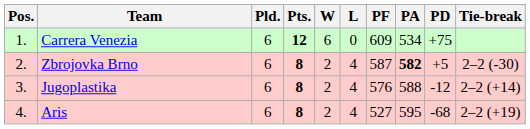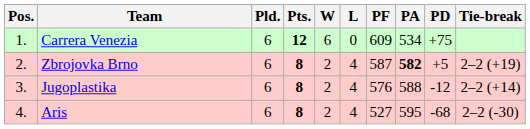 <table class="wikitable" style="text-align:center">
 <tr>
 <th width=15>Pos.</th>
 <th width=220>Team</th>
 <th width=20>Pld.</th>
 <th width=20>Pts.</th>
 <th width=20>W</th>
 <th width=20>L</th>
 <th width=20>PF</th>
 <th width=20>PA</th>
 <th width=20>PD</th>
 <th>Tie-break</th>
 </tr>
 <tr style="background: #ccffcc;">
 <td>1.</td>
 <td align=left> <a href='#'>Carrera Venezia</a></td>
 <td>6</td>
 <td><strong>12</strong></td>
 <td>6</td>
 <td>0</td>
 <td>609</td>
 <td>534</td>
 <td>+75</td>
 <td></td>
 </tr>
 <tr style="background: #ffcccc;">
 <td>2.</td>
 <td align=left> <a href='#'>Zbrojovka Brno</a></td>
 <td>6</td>
 <td><strong>8</strong></td>
 <td>2</td>
 <td>4</td>
 <td>587</td>
 <td><strong>582</strong></td>
 <td>+5</td>
-<td>2–2 (-30)</td>
+<td>2–2 (+19)</td>
 </tr>
 <tr style="background: #ffcccc;">
 <td>3.</td>
 <td align=left> <a href='#'>Jugoplastika</a></td>
 <td>6</td>
 <td><strong>8</strong></td>
 <td>2</td>
 <td>4</td>
 <td>576</td>
 <td>588</td>
 <td>-12</td>
 <td>2–2 (+14)</td>
 </tr>
 <tr style="background: #ffcccc;">
 <td>4.</td>
 <td align=left> <a href='#'>Aris</a></td>
 <td>6</td>
 <td><strong>8</strong></td>
 <td>2</td>
 <td>4</td>
 <td>527</td>
 <td>595</td>
 <td>-68</td>
-<td>2–2 (+19)</td>
+<td>2–2 (-30)</td>
 </tr>
 </table>
